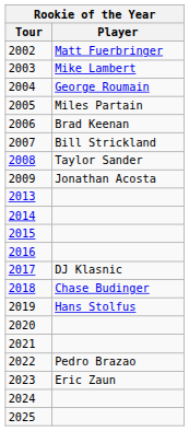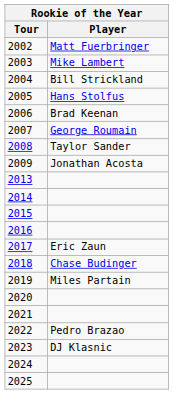 <table class="wikitable" style="margin:0.5em auto;width=480;font-size:100%">
 <tr>
 <th width=200 colspan=2>Rookie of the Year</th>
 </tr>
 <tr>
 <th width=30>Tour</th>
 <th width=100>Player</th>
 </tr>
 <tr>
 <td>2002</td>
 <td><a href='#'>Matt Fuerbringer</a></td>
 </tr>
 <tr>
 <td>2003</td>
 <td><a href='#'>Mike Lambert</a></td>
 </tr>
 <tr>
 <td>2004</td>
-<td><a href='#'>George Roumain</a></td>
+<td>Bill Strickland</td>
 </tr>
 <tr>
 <td>2005</td>
-<td>Miles Partain</td>
+<td><a href='#'>Hans Stolfus</a></td>
 </tr>
 <tr>
 <td>2006</td>
 <td>Brad Keenan</td>
 </tr>
 <tr>
 <td>2007</td>
-<td>Bill Strickland</td>
+<td><a href='#'>George Roumain</a></td>
 </tr>
 <tr>
 <td><a href='#'>2008</a></td>
 <td>Taylor Sander</td>
 </tr>
 <tr>
 <td>2009</td>
 <td>Jonathan Acosta</td>
 </tr>
 <tr>
 <td><a href='#'>2013</a></td>
 <td></td>
 </tr>
 <tr>
 <td><a href='#'>2014</a></td>
 <td></td>
 </tr>
 <tr>
 <td><a href='#'>2015</a></td>
 <td></td>
 </tr>
 <tr>
 <td><a href='#'>2016</a></td>
 <td></td>
 </tr>
 <tr>
 <td><a href='#'>2017</a></td>
-<td>DJ Klasnic</td>
+<td>Eric Zaun</td>
 </tr>
 <tr>
 <td><a href='#'>2018</a></td>
 <td><a href='#'>Chase Budinger</a></td>
 </tr>
 <tr>
 <td 2019 AVP Pro Beach Volleyball Tour>2019</td>
-<td><a href='#'>Hans Stolfus</a></td>
+<td>Miles Partain</td>
 </tr>
 <tr>
 <td>2020</td>
 <td></td>
 </tr>
 <tr>
 <td>2021</td>
 <td></td>
 </tr>
 <tr>
 <td>2022</td>
 <td>Pedro Brazao</td>
 </tr>
 <tr>
 <td>2023</td>
-<td>Eric Zaun</td>
+<td>DJ Klasnic</td>
 </tr>
 <tr>
 <td>2024</td>
 <td></td>
 </tr>
 <tr>
 <td>2025</td>
 <td></td>
 </tr>
 </table>
